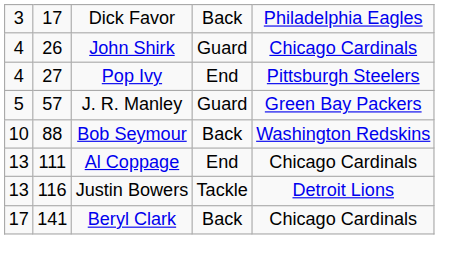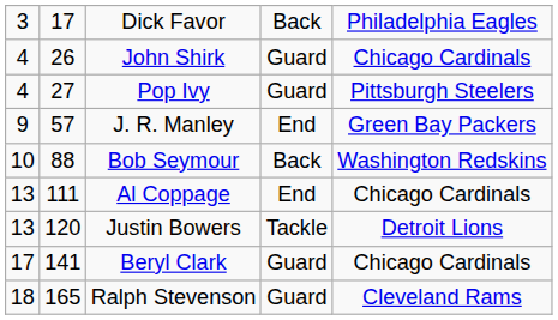 <table class="wikitable" style="text-align:center">
 <tr>
 <td>3</td>
 <td>17</td>
 <td>Dick Favor</td>
 <td>Back</td>
 <td><a href='#'>Philadelphia Eagles</a></td>
 </tr>
 <tr>
 <td>4</td>
 <td>26</td>
 <td><a href='#'>John Shirk</a></td>
 <td>Guard</td>
 <td><a href='#'>Chicago Cardinals</a></td>
 </tr>
 <tr>
 <td>4</td>
 <td>27</td>
 <td><a href='#'>Pop Ivy</a></td>
-<td>End</td>
+<td>Guard</td>
 <td><a href='#'>Pittsburgh Steelers</a></td>
 </tr>
 <tr>
-<td>5</td>
+<td>9</td>
 <td>57</td>
 <td>J. R. Manley</td>
-<td>Guard</td>
+<td>End</td>
 <td><a href='#'>Green Bay Packers</a></td>
 </tr>
 <tr>
 <td>10</td>
 <td>88</td>
 <td><a href='#'>Bob Seymour</a></td>
 <td>Back</td>
 <td><a href='#'>Washington Redskins</a></td>
 </tr>
 <tr>
 <td>13</td>
 <td>111</td>
 <td><a href='#'>Al Coppage</a></td>
 <td>End</td>
 <td>Chicago Cardinals</td>
 </tr>
 <tr>
 <td>13</td>
-<td>116</td>
+<td>120</td>
 <td>Justin Bowers</td>
 <td>Tackle</td>
 <td><a href='#'>Detroit Lions</a></td>
 </tr>
 <tr>
 <td>17</td>
 <td>141</td>
 <td><a href='#'>Beryl Clark</a></td>
-<td>Back</td>
+<td>Guard</td>
 <td>Chicago Cardinals</td>
 </tr>
+<tr>
+<td>18</td>
+<td>165</td>
+<td>Ralph Stevenson</td>
+<td>Guard</td>
+<td><a href='#'>Cleveland Rams</a></td>
+</tr>
 </table>
